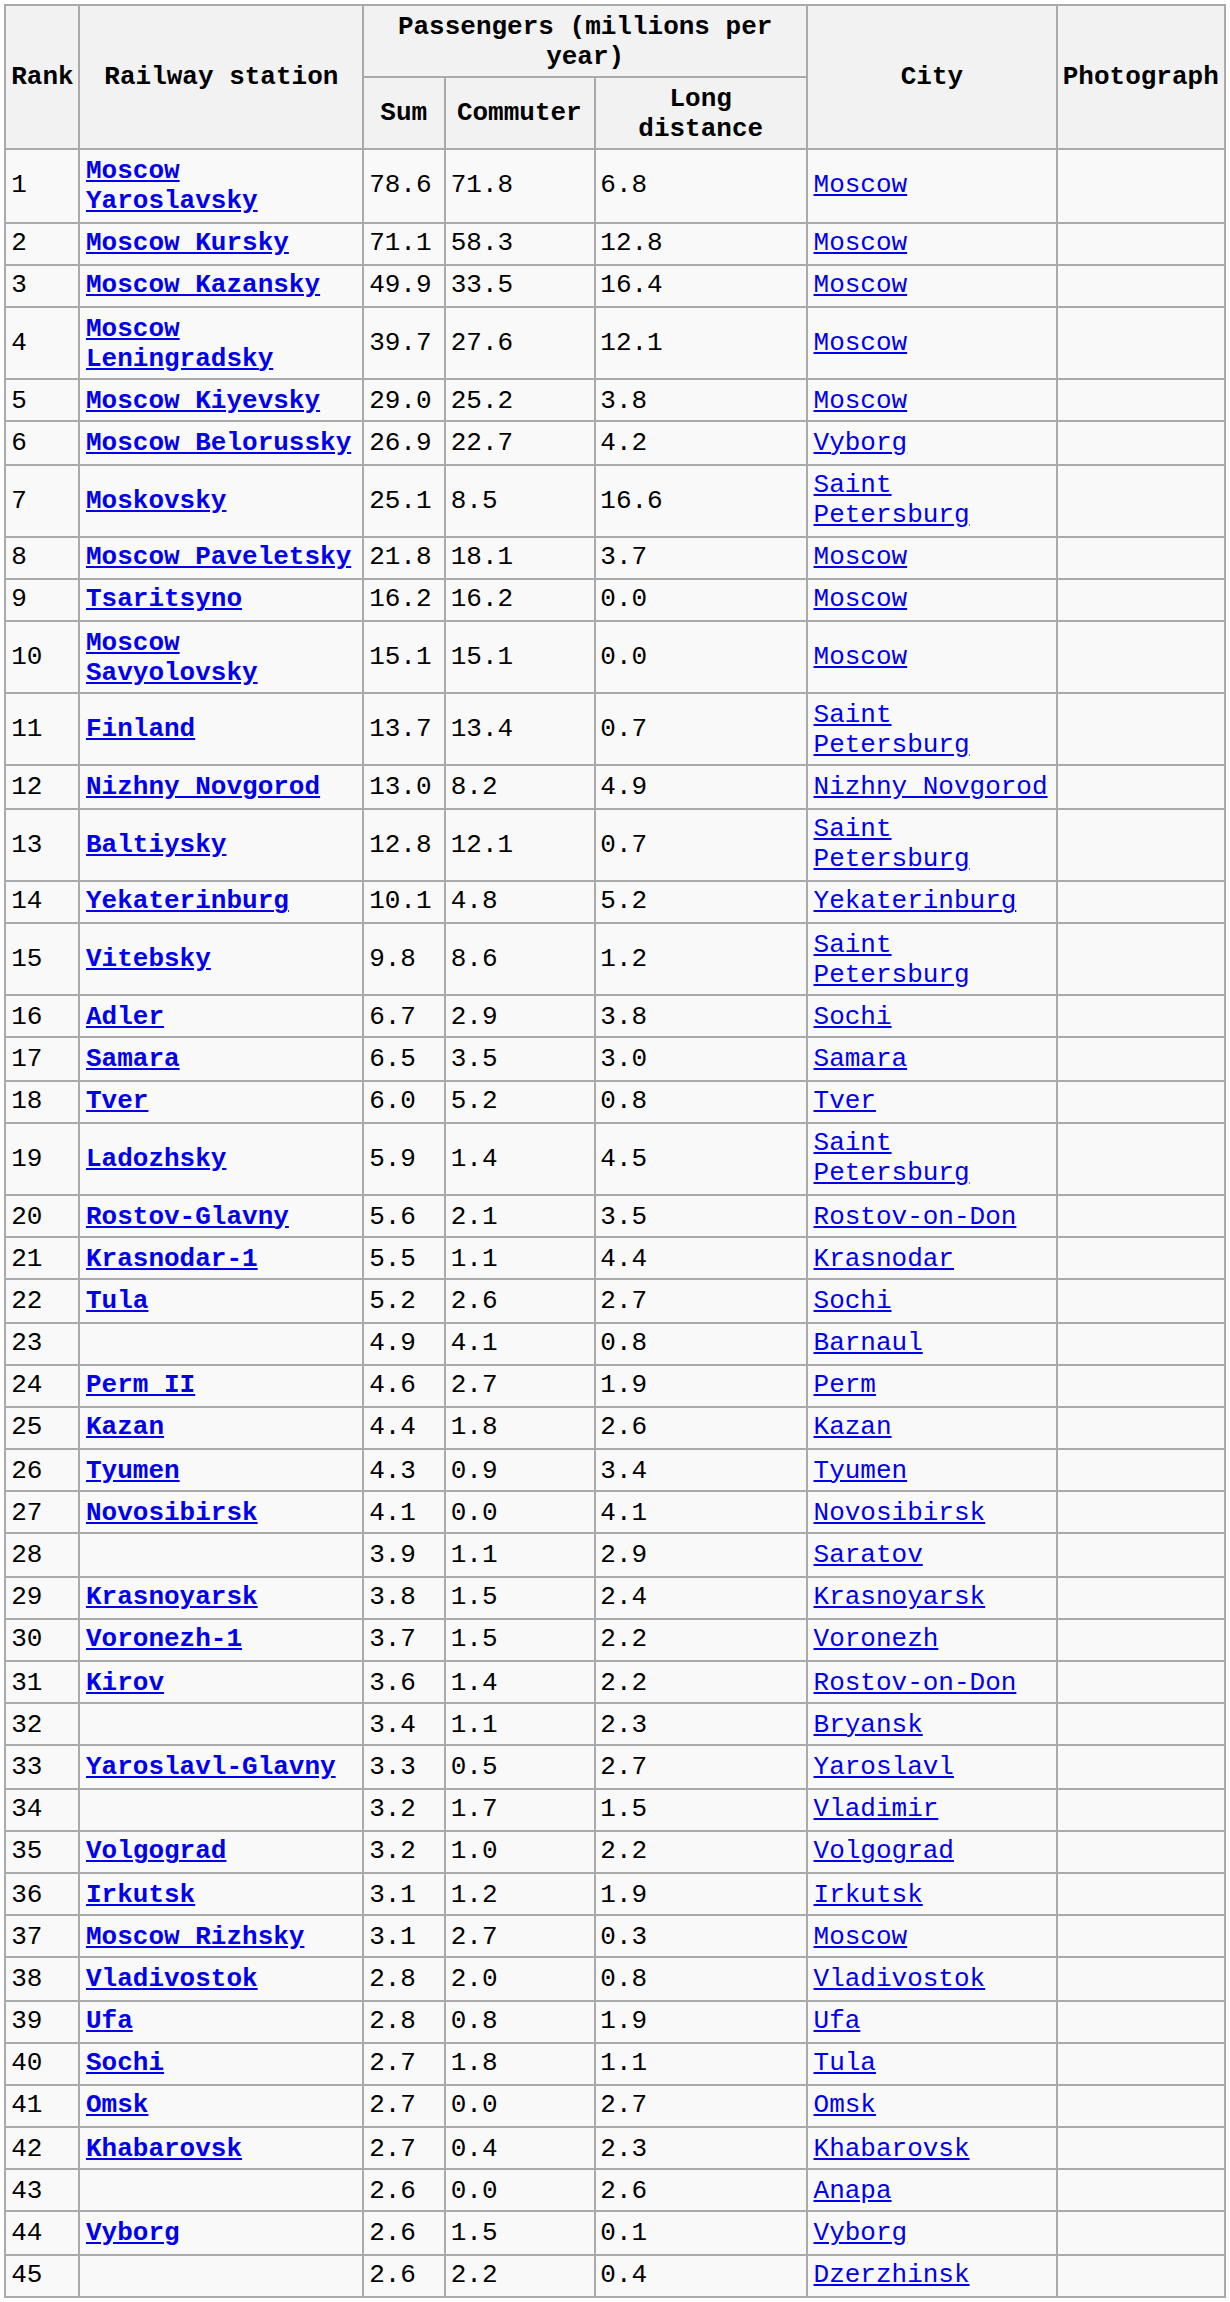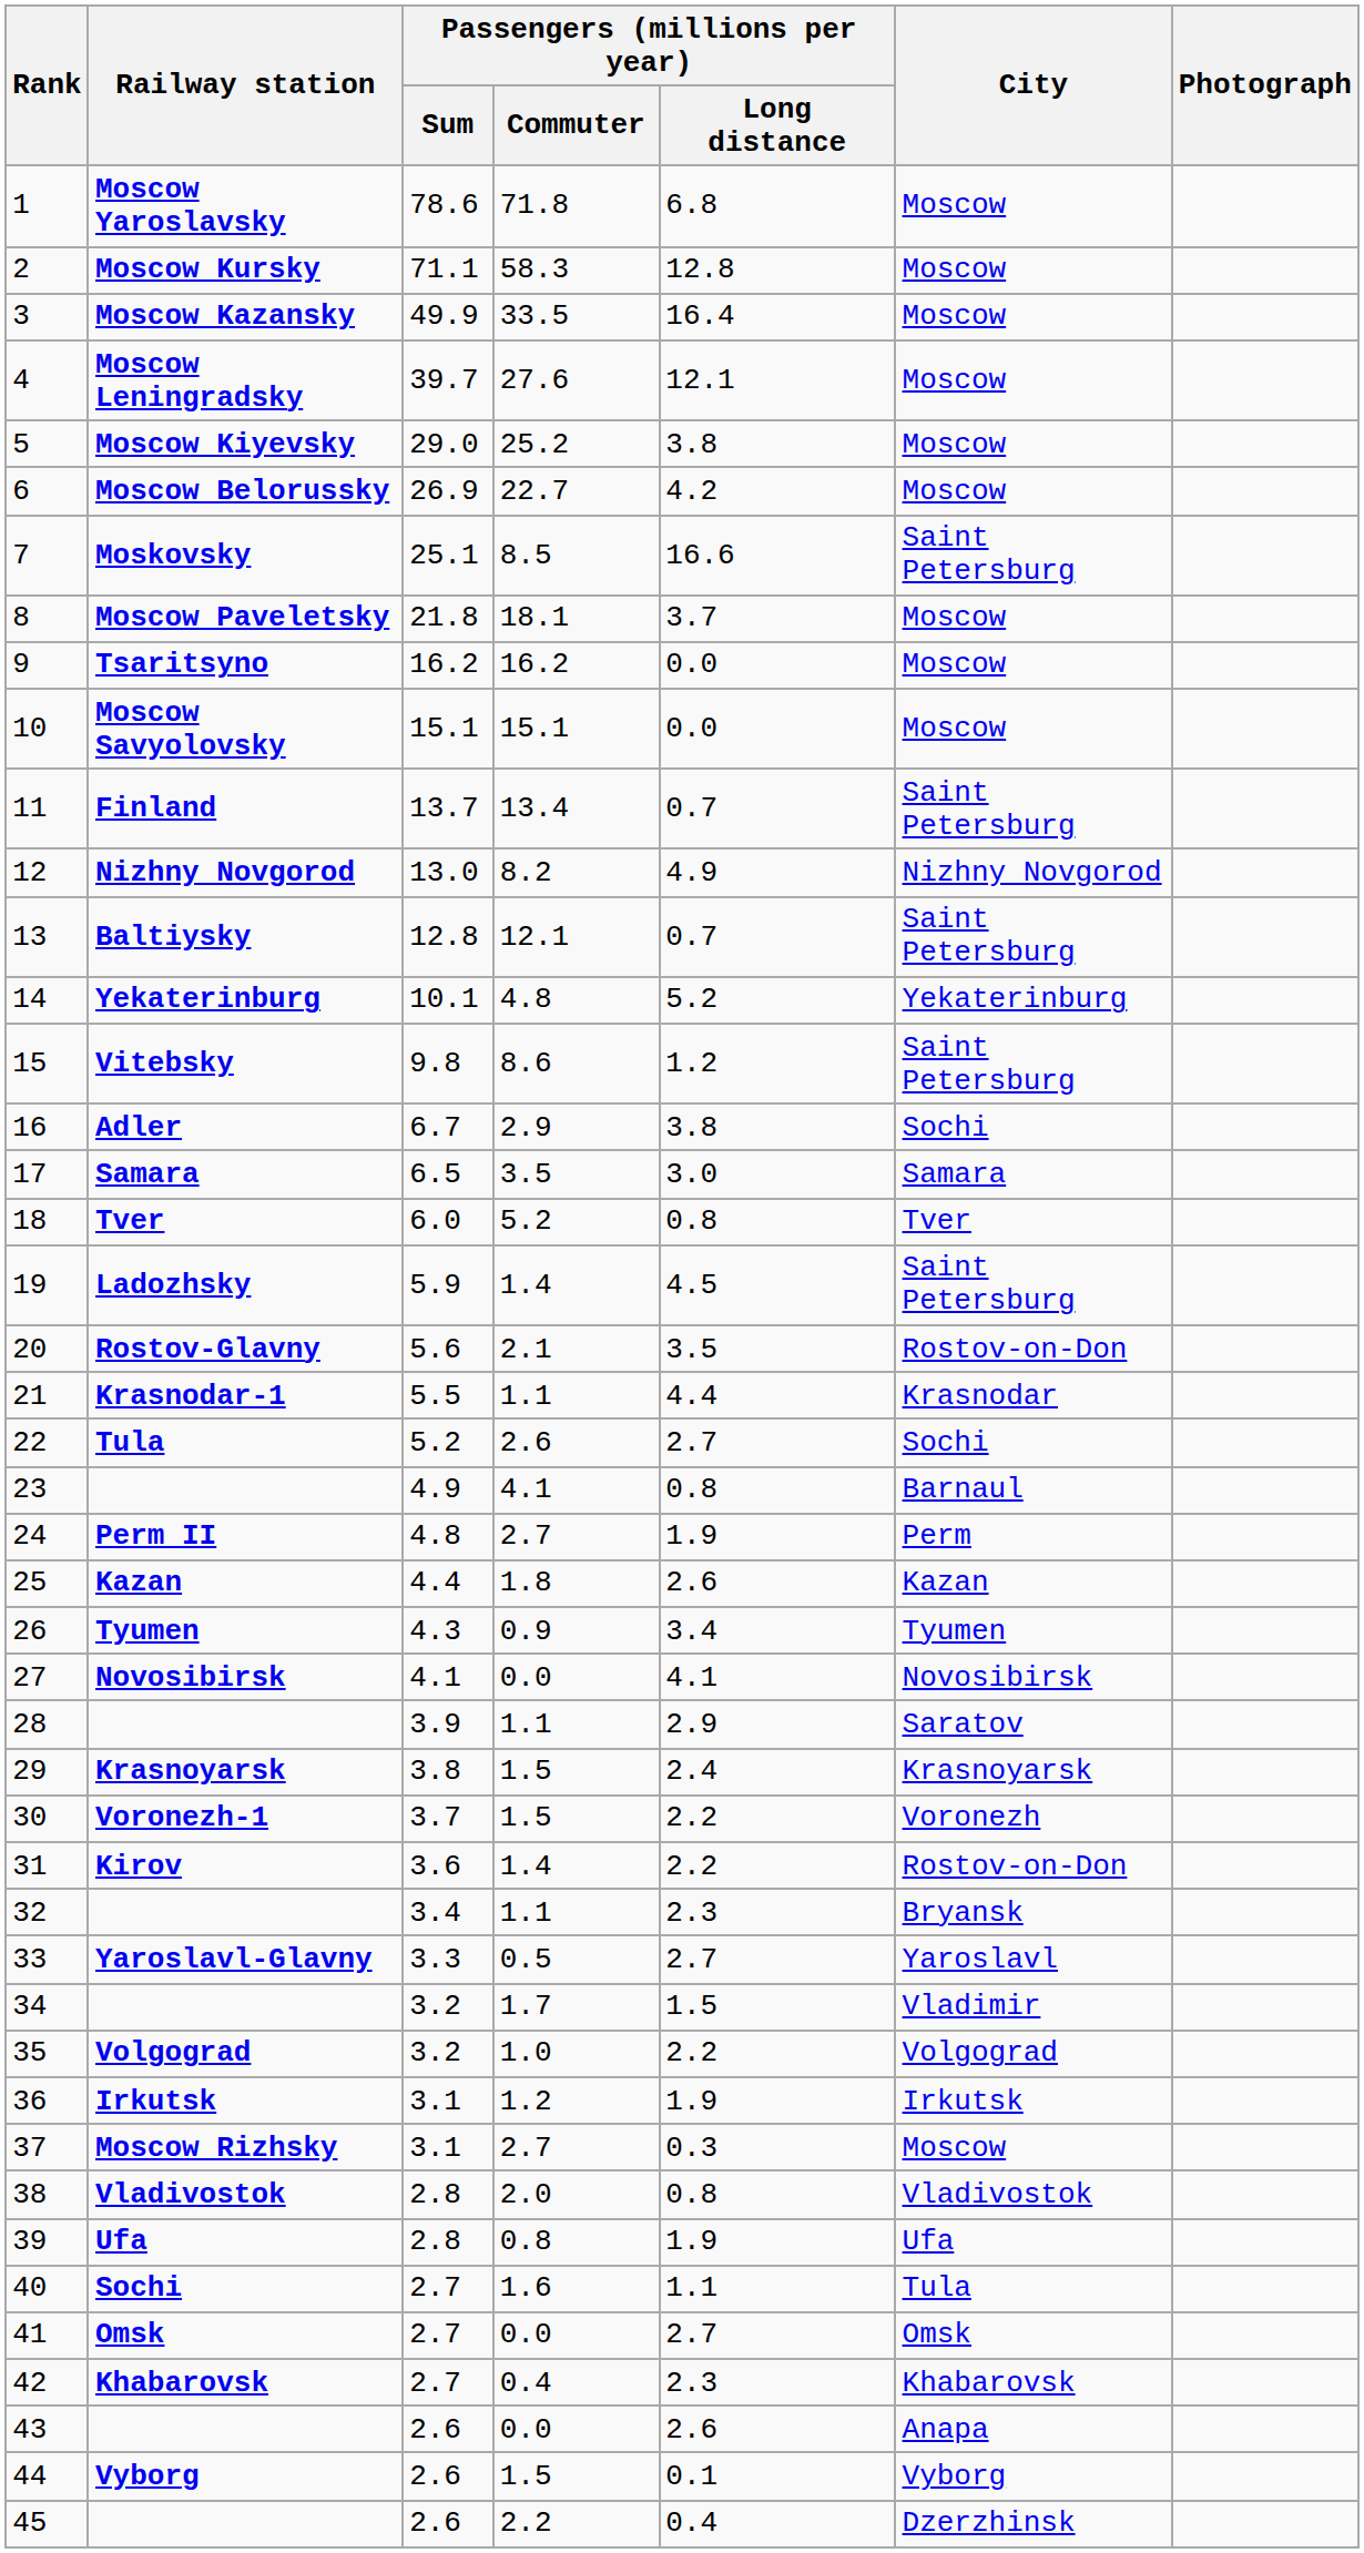 <table class="wikitable sortable">
 <tr>
 <th rowspan="2">Rank</th>
 <th rowspan="2">Railway station</th>
 <th colspan="3">Passengers (millions per year)</th>
 <th rowspan="2">City</th>
 <th rowspan="2" class="unsortable">Photograph</th>
 </tr>
 <tr>
 <th data-sort-type="number">Sum</th>
 <th data-sort-type="number">Commuter</th>
 <th data-sort-type="number">Long distance</th>
 </tr>
 <tr>
 <td>1</td>
 <td><strong><a href='#'>Moscow Yaroslavsky</a></strong></td>
 <td>78.6</td>
 <td>71.8</td>
 <td>6.8</td>
 <td><a href='#'>Moscow</a></td>
 <td></td>
 </tr>
 <tr>
 <td>2</td>
 <td><strong><a href='#'>Moscow Kursky</a></strong></td>
 <td>71.1</td>
 <td>58.3</td>
 <td>12.8</td>
 <td><a href='#'>Moscow</a></td>
 <td></td>
 </tr>
 <tr>
 <td>3</td>
 <td><strong><a href='#'>Moscow Kazansky</a></strong></td>
 <td>49.9</td>
 <td>33.5</td>
 <td>16.4</td>
 <td><a href='#'>Moscow</a></td>
 <td></td>
 </tr>
 <tr>
 <td>4</td>
 <td><strong><a href='#'>Moscow Leningradsky</a></strong></td>
 <td>39.7</td>
 <td>27.6</td>
 <td>12.1</td>
 <td><a href='#'>Moscow</a></td>
 <td></td>
 </tr>
 <tr>
 <td>5</td>
 <td><strong><a href='#'>Moscow Kiyevsky</a></strong></td>
 <td>29.0</td>
 <td>25.2</td>
 <td>3.8</td>
 <td><a href='#'>Moscow</a></td>
 <td></td>
 </tr>
 <tr>
 <td>6</td>
 <td><strong><a href='#'>Moscow Belorussky</a></strong></td>
 <td>26.9</td>
 <td>22.7</td>
 <td>4.2</td>
-<td><a href='#'>Vyborg</a></td>
+<td><a href='#'>Moscow</a></td>
 <td></td>
 </tr>
 <tr>
 <td>7</td>
 <td><strong><a href='#'>Moskovsky</a></strong></td>
 <td>25.1</td>
 <td>8.5</td>
 <td>16.6</td>
 <td><a href='#'>Saint Petersburg</a></td>
 <td></td>
 </tr>
 <tr>
 <td>8</td>
 <td><strong><a href='#'>Moscow Paveletsky</a></strong></td>
 <td>21.8</td>
 <td>18.1</td>
 <td>3.7</td>
 <td><a href='#'>Moscow</a></td>
 <td></td>
 </tr>
 <tr>
 <td>9</td>
 <td><strong><a href='#'>Tsaritsyno</a></strong></td>
 <td>16.2</td>
 <td>16.2</td>
 <td>0.0</td>
 <td><a href='#'>Moscow</a></td>
 <td></td>
 </tr>
 <tr>
 <td>10</td>
 <td><strong><a href='#'>Moscow Savyolovsky</a></strong></td>
 <td>15.1</td>
 <td>15.1</td>
 <td>0.0</td>
 <td><a href='#'>Moscow</a></td>
 <td></td>
 </tr>
 <tr>
 <td>11</td>
 <td><strong><a href='#'>Finland</a></strong></td>
 <td>13.7</td>
 <td>13.4</td>
 <td>0.7</td>
 <td><a href='#'>Saint Petersburg</a></td>
 <td></td>
 </tr>
 <tr>
 <td>12</td>
 <td><strong><a href='#'>Nizhny Novgorod</a></strong></td>
 <td>13.0</td>
 <td>8.2</td>
 <td>4.9</td>
 <td><a href='#'>Nizhny Novgorod</a></td>
 <td></td>
 </tr>
 <tr>
 <td>13</td>
 <td><strong><a href='#'>Baltiysky</a></strong></td>
 <td>12.8</td>
 <td>12.1</td>
 <td>0.7</td>
 <td><a href='#'>Saint Petersburg</a></td>
 <td></td>
 </tr>
 <tr>
 <td>14</td>
 <td><strong><a href='#'>Yekaterinburg</a></strong></td>
 <td>10.1</td>
 <td>4.8</td>
 <td>5.2</td>
 <td><a href='#'>Yekaterinburg</a></td>
 <td></td>
 </tr>
 <tr>
 <td>15</td>
 <td><strong><a href='#'>Vitebsky</a></strong></td>
 <td>9.8</td>
 <td>8.6</td>
 <td>1.2</td>
 <td><a href='#'>Saint Petersburg</a></td>
 <td></td>
 </tr>
 <tr>
 <td>16</td>
 <td><strong><a href='#'>Adler</a></strong></td>
 <td>6.7</td>
 <td>2.9</td>
 <td>3.8</td>
 <td><a href='#'>Sochi</a></td>
 <td></td>
 </tr>
 <tr>
 <td>17</td>
 <td><strong><a href='#'>Samara</a></strong></td>
 <td>6.5</td>
 <td>3.5</td>
 <td>3.0</td>
 <td><a href='#'>Samara</a></td>
 <td></td>
 </tr>
 <tr>
 <td>18</td>
 <td><strong><a href='#'>Tver</a></strong></td>
 <td>6.0</td>
 <td>5.2</td>
 <td>0.8</td>
 <td><a href='#'>Tver</a></td>
 <td></td>
 </tr>
 <tr>
 <td>19</td>
 <td><strong><a href='#'>Ladozhsky</a></strong></td>
 <td>5.9</td>
 <td>1.4</td>
 <td>4.5</td>
 <td><a href='#'>Saint Petersburg</a></td>
 <td></td>
 </tr>
 <tr>
 <td>20</td>
 <td><strong><a href='#'>Rostov-Glavny</a></strong></td>
 <td>5.6</td>
 <td>2.1</td>
 <td>3.5</td>
 <td><a href='#'>Rostov-on-Don</a></td>
 <td></td>
 </tr>
 <tr>
 </tr>
 <tr>
 <td>21</td>
 <td><strong><a href='#'>Krasnodar-1</a></strong></td>
 <td>5.5</td>
 <td>1.1</td>
 <td>4.4</td>
 <td><a href='#'>Krasnodar</a></td>
 <td></td>
 </tr>
 <tr>
 <td>22</td>
 <td><strong><a href='#'>Tula</a></strong></td>
 <td>5.2</td>
 <td>2.6</td>
 <td>2.7</td>
 <td><a href='#'>Sochi</a></td>
 <td></td>
 </tr>
 <tr>
 <td>23</td>
 <td><strong></strong></td>
 <td>4.9</td>
 <td>4.1</td>
 <td>0.8</td>
 <td><a href='#'>Barnaul</a></td>
 <td></td>
 </tr>
 <tr>
 <td>24</td>
 <td><strong><a href='#'>Perm II</a></strong></td>
-<td>4.6</td>
+<td>4.8</td>
 <td>2.7</td>
 <td>1.9</td>
 <td><a href='#'>Perm</a></td>
 <td></td>
 </tr>
 <tr>
 <td>25</td>
 <td><strong><a href='#'>Kazan</a></strong></td>
 <td>4.4</td>
 <td>1.8</td>
 <td>2.6</td>
 <td><a href='#'>Kazan</a></td>
 <td></td>
 </tr>
 <tr>
 <td>26</td>
 <td><strong><a href='#'>Tyumen</a></strong></td>
 <td>4.3</td>
 <td>0.9</td>
 <td>3.4</td>
 <td><a href='#'>Tyumen</a></td>
 <td></td>
 </tr>
 <tr>
 <td>27</td>
 <td><strong><a href='#'>Novosibirsk</a></strong></td>
 <td>4.1</td>
 <td>0.0</td>
 <td>4.1</td>
 <td><a href='#'>Novosibirsk</a></td>
 <td></td>
 </tr>
 <tr>
 <td>28</td>
 <td><strong></strong></td>
 <td>3.9</td>
 <td>1.1</td>
 <td>2.9</td>
 <td><a href='#'>Saratov</a></td>
 <td></td>
 </tr>
 <tr>
 <td>29</td>
 <td><strong><a href='#'>Krasnoyarsk</a></strong></td>
 <td>3.8</td>
 <td>1.5</td>
 <td>2.4</td>
 <td><a href='#'>Krasnoyarsk</a></td>
 <td></td>
 </tr>
 <tr>
 <td>30</td>
 <td><strong><a href='#'>Voronezh-1</a></strong></td>
 <td>3.7</td>
 <td>1.5</td>
 <td>2.2</td>
 <td><a href='#'>Voronezh</a></td>
 <td></td>
 </tr>
 <tr>
 <td>31</td>
 <td><strong><a href='#'>Kirov</a></strong></td>
 <td>3.6</td>
 <td>1.4</td>
 <td>2.2</td>
 <td><a href='#'>Rostov-on-Don</a></td>
 <td></td>
 </tr>
 <tr>
 <td>32</td>
 <td><strong></strong></td>
 <td>3.4</td>
 <td>1.1</td>
 <td>2.3</td>
 <td><a href='#'>Bryansk</a></td>
 <td></td>
 </tr>
 <tr>
 <td>33</td>
 <td><strong><a href='#'>Yaroslavl-Glavny</a></strong></td>
 <td>3.3</td>
 <td>0.5</td>
 <td>2.7</td>
 <td><a href='#'>Yaroslavl</a></td>
 <td></td>
 </tr>
 <tr>
 <td>34</td>
 <td><strong></strong></td>
 <td>3.2</td>
 <td>1.7</td>
 <td>1.5</td>
 <td><a href='#'>Vladimir</a></td>
 <td></td>
 </tr>
 <tr>
 <td>35</td>
 <td><strong><a href='#'>Volgograd</a></strong></td>
 <td>3.2</td>
 <td>1.0</td>
 <td>2.2</td>
 <td><a href='#'>Volgograd</a></td>
 <td></td>
 </tr>
 <tr>
 <td>36</td>
 <td><strong><a href='#'>Irkutsk</a></strong></td>
 <td>3.1</td>
 <td>1.2</td>
 <td>1.9</td>
 <td><a href='#'>Irkutsk</a></td>
 <td></td>
 </tr>
 <tr>
 <td>37</td>
 <td><strong><a href='#'>Moscow Rizhsky</a></strong></td>
 <td>3.1</td>
 <td>2.7</td>
 <td>0.3</td>
 <td><a href='#'>Moscow</a></td>
 <td></td>
 </tr>
 <tr>
 <td>38</td>
 <td><strong><a href='#'>Vladivostok</a></strong></td>
 <td>2.8</td>
 <td>2.0</td>
 <td>0.8</td>
 <td><a href='#'>Vladivostok</a></td>
 <td></td>
 </tr>
 <tr>
 <td>39</td>
 <td><strong><a href='#'>Ufa</a></strong></td>
 <td>2.8</td>
 <td>0.8</td>
 <td>1.9</td>
 <td><a href='#'>Ufa</a></td>
 <td></td>
 </tr>
 <tr>
 <td>40</td>
 <td><strong><a href='#'>Sochi</a></strong></td>
 <td>2.7</td>
-<td>1.8</td>
+<td>1.6</td>
 <td>1.1</td>
 <td><a href='#'>Tula</a></td>
 <td></td>
 </tr>
 <tr>
 </tr>
 <tr>
 <td>41</td>
 <td><strong><a href='#'>Omsk</a></strong></td>
 <td>2.7</td>
 <td>0.0</td>
 <td>2.7</td>
 <td><a href='#'>Omsk</a></td>
 <td></td>
 </tr>
 <tr>
 <td>42</td>
 <td><strong><a href='#'>Khabarovsk</a></strong></td>
 <td>2.7</td>
 <td>0.4</td>
 <td>2.3</td>
 <td><a href='#'>Khabarovsk</a></td>
 <td></td>
 </tr>
 <tr>
 <td>43</td>
 <td><strong></strong></td>
 <td>2.6</td>
 <td>0.0</td>
 <td>2.6</td>
 <td><a href='#'>Anapa</a></td>
 <td></td>
 </tr>
 <tr>
 <td>44</td>
 <td><strong><a href='#'>Vyborg</a></strong></td>
 <td>2.6</td>
 <td>1.5</td>
 <td>0.1</td>
 <td><a href='#'>Vyborg</a></td>
 <td></td>
 </tr>
 <tr>
 <td>45</td>
 <td><strong></strong></td>
 <td>2.6</td>
 <td>2.2</td>
 <td>0.4</td>
 <td><a href='#'>Dzerzhinsk</a></td>
 <td></td>
 </tr>
 <tr>
 </tr>
 </table>
